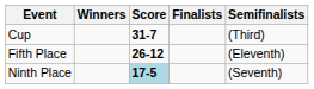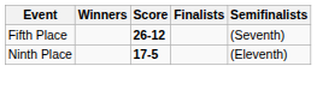 <table class="wikitable">
 <tr>
 <th>Event</th>
 <th>Winners</th>
 <th>Score</th>
 <th>Finalists</th>
 <th>Semifinalists</th>
 </tr>
 <tr>
-<td>Cup</td>
-<td><strong></strong></td>
-<td><strong>31-7</strong></td>
-<td></td>
-<td> (Third)<br></td>
-</tr>
-<tr>
 <td>Fifth Place</td>
 <td><strong></strong></td>
 <td><strong>26-12</strong></td>
 <td></td>
-<td> (Eleventh)<br></td>
+<td> (Seventh)<br></td>
 </tr>
 <tr>
 <td>Ninth Place</td>
 <td><strong></strong></td>
-<td style="background: lightblue;"><strong>17-5</strong></td>
+<td><strong>17-5</strong></td>
 <td></td>
-<td> (Seventh)<br></td>
+<td> (Eleventh)<br></td>
 </tr>
 </table>
